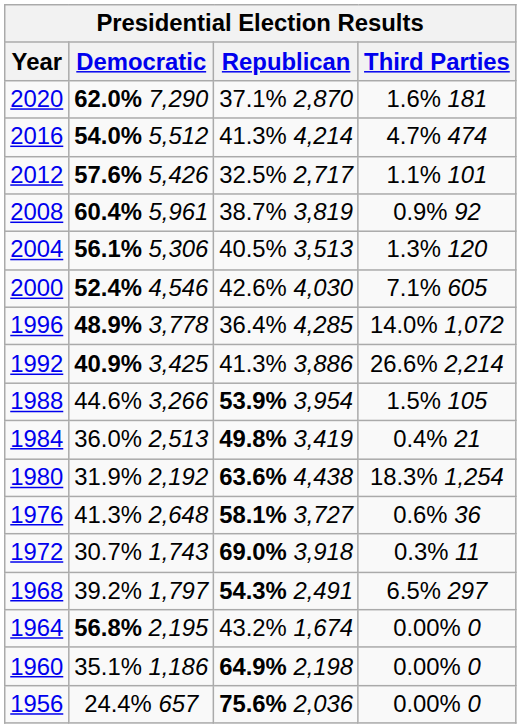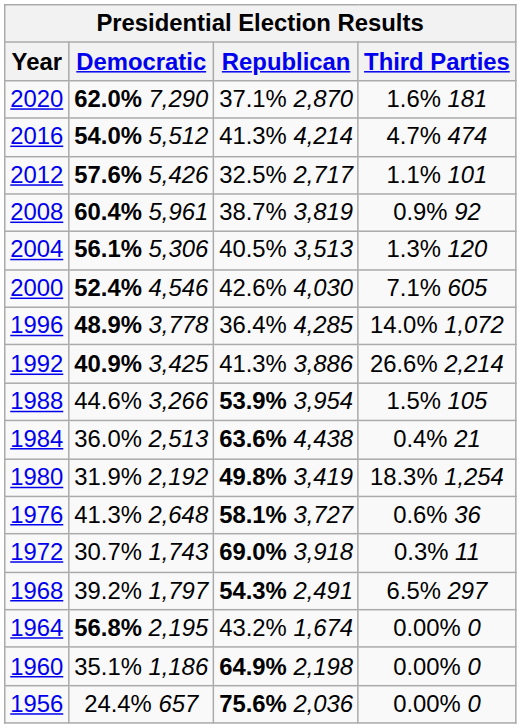 <table class="wikitable">
 <tr>
 <th colspan="4">Presidential Election Results</th>
 </tr>
 <tr>
 <th>Year</th>
 <th><a href='#'>Democratic</a></th>
 <th><a href='#'>Republican</a></th>
 <th><a href='#'>Third Parties</a></th>
 </tr>
 <tr>
 <td align="center" ><a href='#'>2020</a></td>
 <td align="center" ><strong>62.0%</strong> <em>7,290</em></td>
 <td align="center" >37.1% <em>2,870</em></td>
 <td align="center" >1.6% <em>181</em></td>
 </tr>
 <tr>
 <td align="center" ><a href='#'>2016</a></td>
 <td align="center" ><strong>54.0%</strong> <em>5,512</em></td>
 <td align="center" >41.3% <em>4,214</em></td>
 <td align="center" >4.7% <em>474</em></td>
 </tr>
 <tr>
 <td align="center" ><a href='#'>2012</a></td>
 <td align="center" ><strong>57.6%</strong> <em>5,426</em></td>
 <td align="center" >32.5% <em>2,717</em></td>
 <td align="center" >1.1% <em>101</em></td>
 </tr>
 <tr>
 <td align="center" ><a href='#'>2008</a></td>
 <td align="center" ><strong>60.4%</strong> <em>5,961</em></td>
 <td align="center" >38.7% <em>3,819</em></td>
 <td align="center" >0.9% <em>92</em></td>
 </tr>
 <tr>
 <td align="center" ><a href='#'>2004</a></td>
 <td align="center" ><strong>56.1%</strong> <em>5,306</em></td>
 <td align="center" >40.5% <em>3,513</em></td>
 <td align="center" >1.3% <em>120</em></td>
 </tr>
 <tr>
 <td align="center" ><a href='#'>2000</a></td>
 <td align="center" ><strong>52.4%</strong> <em>4,546</em></td>
 <td align="center" >42.6% <em>4,030</em></td>
 <td align="center" >7.1% <em>605</em></td>
 </tr>
 <tr>
 <td align="center" ><a href='#'>1996</a></td>
 <td align="center" ><strong>48.9%</strong> <em>3,778</em></td>
 <td align="center" >36.4% <em>4,285</em></td>
 <td align="center" >14.0% <em>1,072</em></td>
 </tr>
 <tr>
 <td align="center" ><a href='#'>1992</a></td>
 <td align="center" ><strong>40.9%</strong> <em>3,425</em></td>
 <td align="center" >41.3% <em>3,886</em></td>
 <td align="center" >26.6% <em>2,214</em></td>
 </tr>
 <tr>
 <td align="center" ><a href='#'>1988</a></td>
 <td align="center" >44.6% <em>3,266</em></td>
 <td align="center" ><strong>53.9%</strong> <em>3,954</em></td>
 <td align="center" >1.5% <em>105</em></td>
 </tr>
 <tr>
 <td align="center" ><a href='#'>1984</a></td>
 <td align="center" >36.0% <em>2,513</em></td>
-<td align="center" ><strong>49.8%</strong> <em>3,419</em></td>
+<td align="center" ><strong>63.6%</strong> <em>4,438</em></td>
 <td align="center" >0.4% <em>21</em></td>
 </tr>
 <tr>
 <td align="center" ><a href='#'>1980</a></td>
 <td align="center" >31.9% <em>2,192</em></td>
-<td align="center" ><strong>63.6%</strong> <em>4,438</em></td>
+<td align="center" ><strong>49.8%</strong> <em>3,419</em></td>
 <td align="center" >18.3% <em>1,254</em></td>
 </tr>
 <tr>
 <td align="center" ><a href='#'>1976</a></td>
 <td align="center" >41.3% <em>2,648</em></td>
 <td align="center" ><strong>58.1%</strong> <em>3,727</em></td>
 <td align="center" >0.6% <em>36</em></td>
 </tr>
 <tr>
 <td align="center" ><a href='#'>1972</a></td>
 <td align="center" >30.7% <em>1,743</em></td>
 <td align="center" ><strong>69.0%</strong> <em>3,918</em></td>
 <td align="center" >0.3% <em>11</em></td>
 </tr>
 <tr>
 <td align="center" ><a href='#'>1968</a></td>
 <td align="center" >39.2% <em>1,797</em></td>
 <td align="center" ><strong>54.3%</strong> <em>2,491</em></td>
 <td align="center" >6.5% <em>297</em></td>
 </tr>
 <tr>
 <td align="center" ><a href='#'>1964</a></td>
 <td align="center" ><strong>56.8%</strong> <em>2,195</em></td>
 <td align="center" >43.2% <em>1,674</em></td>
 <td align="center" >0.00% <em>0</em></td>
 </tr>
 <tr>
 <td align="center" ><a href='#'>1960</a></td>
 <td align="center" >35.1% <em>1,186</em></td>
 <td align="center" ><strong>64.9%</strong> <em>2,198</em></td>
 <td align="center" >0.00% <em>0</em></td>
 </tr>
 <tr>
 <td align="center" ><a href='#'>1956</a></td>
 <td align="center" >24.4% <em>657</em></td>
 <td align="center" ><strong>75.6%</strong> <em>2,036</em></td>
 <td align="center" >0.00% <em>0</em></td>
 </tr>
 </table>
